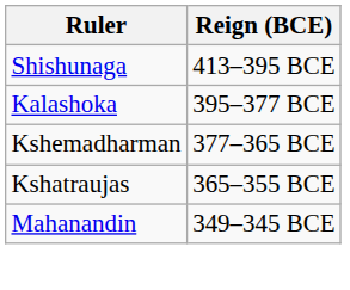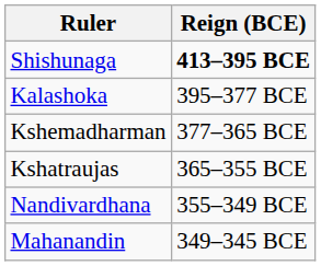 <table class="wikitable">
 <tr>
 <th>Ruler</th>
 <th>Reign (BCE)</th>
 </tr>
 <tr>
 <td><a href='#'>Shishunaga</a></td>
-<td>413–395 BCE</td>
+<td><strong>413–395 BCE</strong></td>
 </tr>
 <tr>
 <td><a href='#'>Kalashoka</a></td>
 <td>395–377 BCE</td>
 </tr>
 <tr>
 <td>Kshemadharman</td>
 <td>377–365 BCE</td>
 </tr>
 <tr>
 <td>Kshatraujas</td>
 <td>365–355 BCE</td>
 </tr>
 <tr>
+<td><a href='#'>Nandivardhana</a></td>
+<td>355–349 BCE</td>
+</tr>
+<tr>
 <td><a href='#'>Mahanandin</a></td>
 <td>349–345 BCE</td>
 </tr>
 </table>
